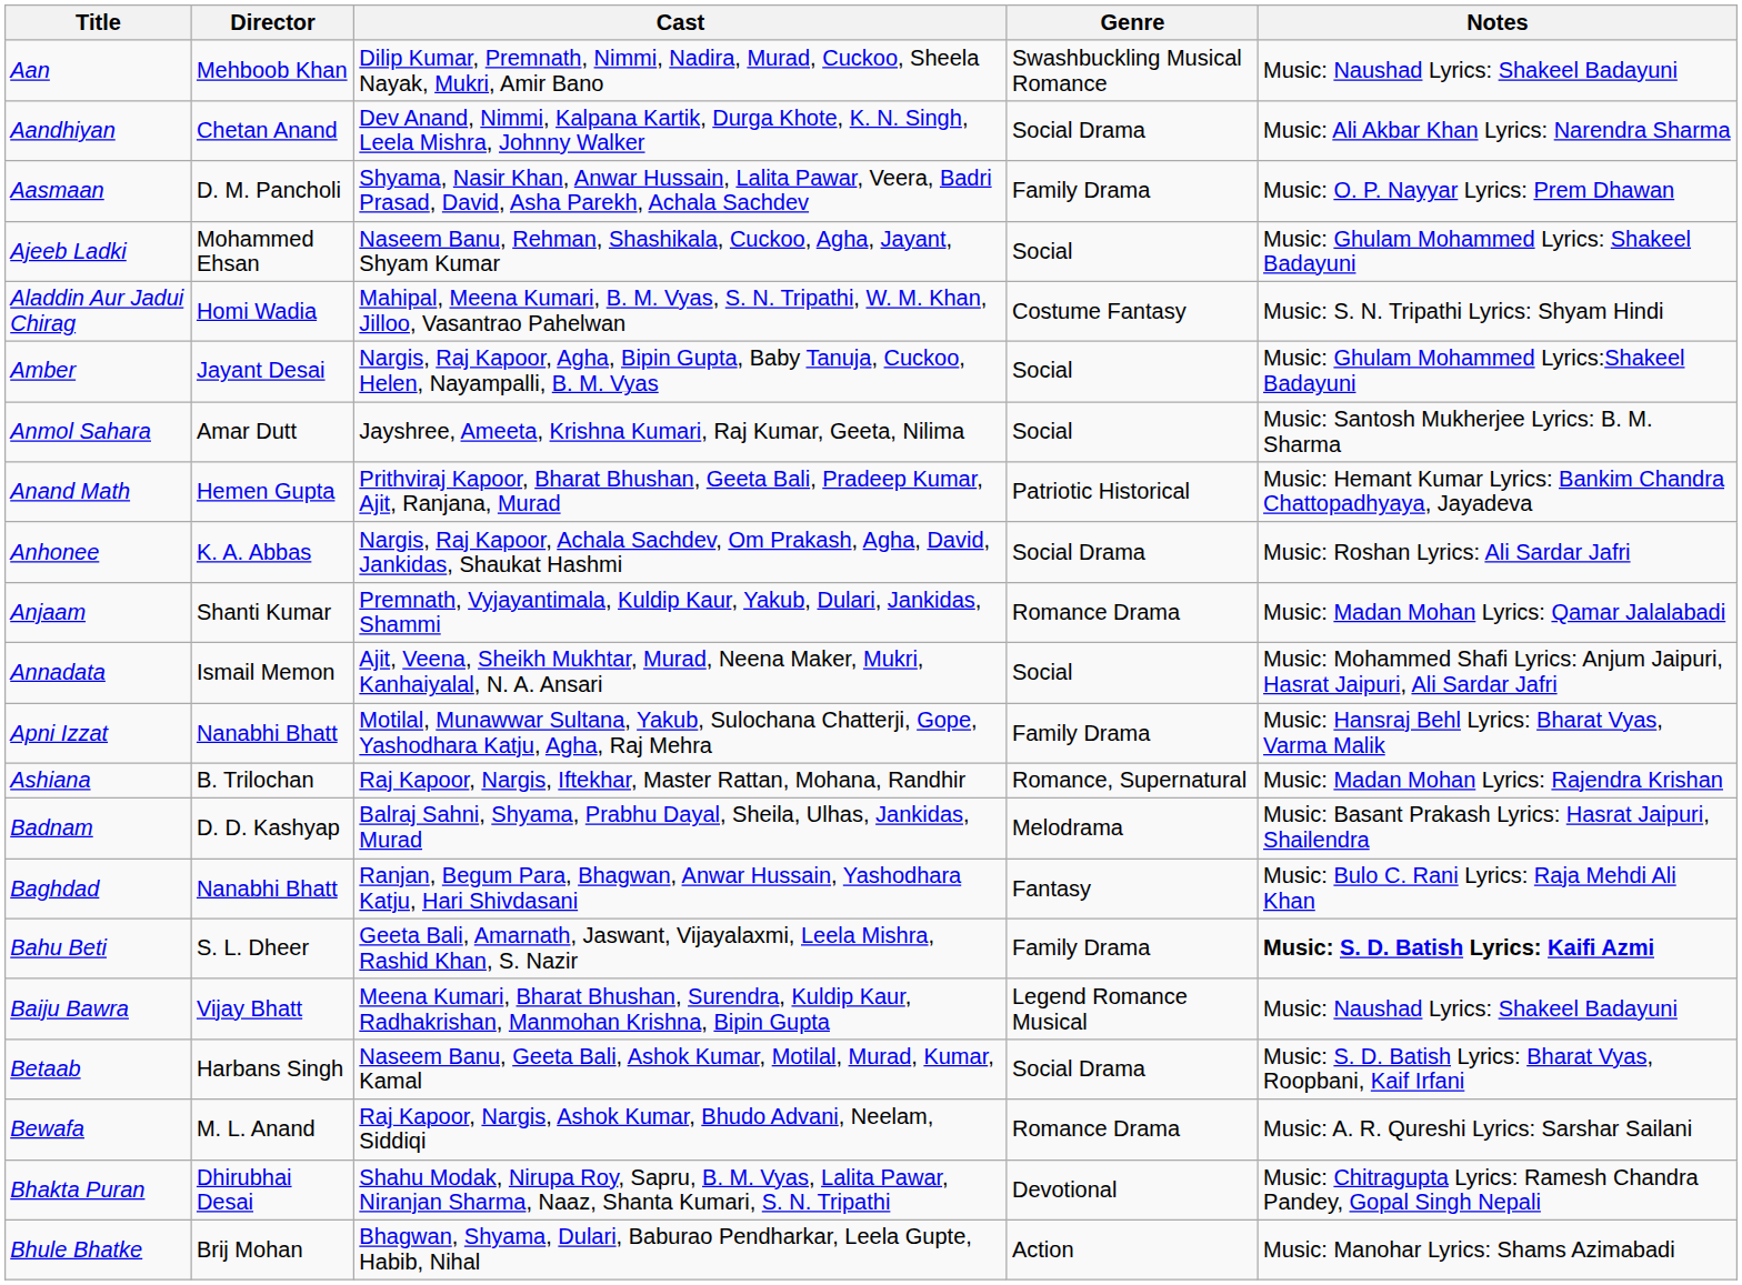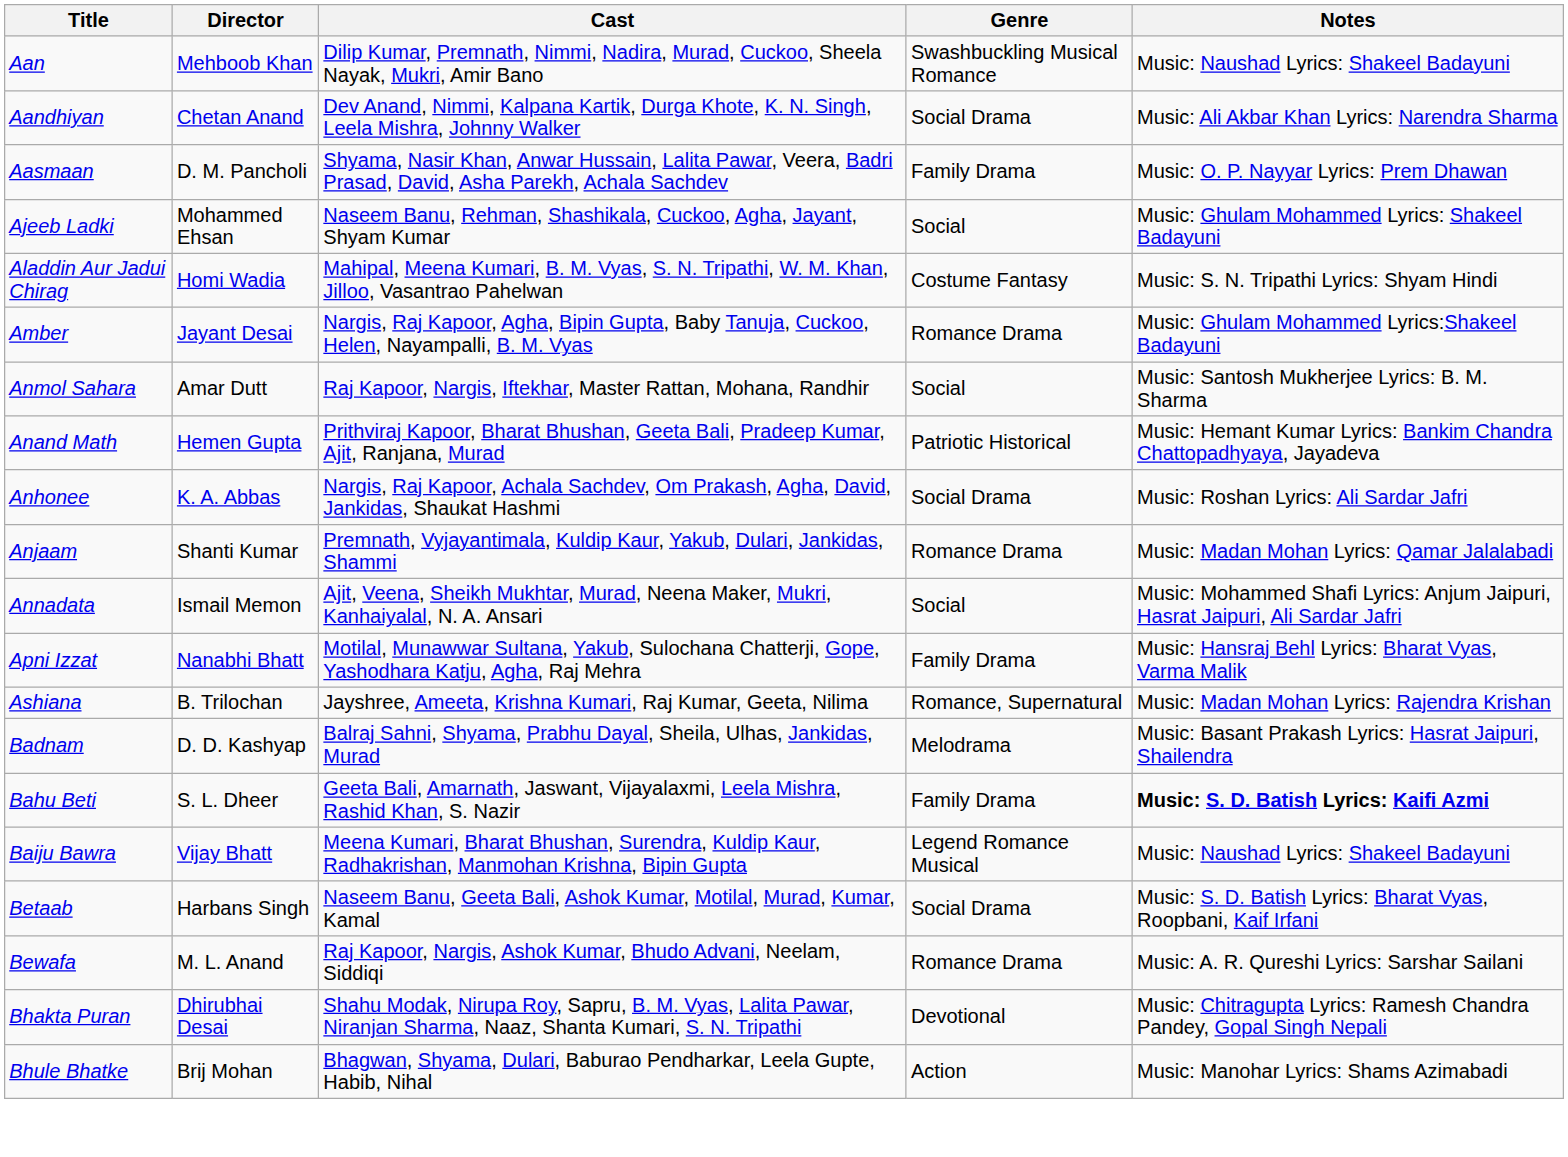 <table class="wikitable">
 <tr>
 <th>Title</th>
 <th>Director</th>
 <th>Cast</th>
 <th>Genre</th>
 <th>Notes</th>
 </tr>
 <tr>
 <td><em><a href='#'>Aan</a></em></td>
 <td><a href='#'>Mehboob Khan</a></td>
 <td><a href='#'>Dilip Kumar</a>, <a href='#'>Premnath</a>, <a href='#'>Nimmi</a>, <a href='#'>Nadira</a>, <a href='#'>Murad</a>, <a href='#'>Cuckoo</a>, Sheela Nayak, <a href='#'>Mukri</a>, Amir Bano</td>
 <td>Swashbuckling Musical Romance</td>
 <td>Music: <a href='#'>Naushad</a> Lyrics: <a href='#'>Shakeel Badayuni</a></td>
 </tr>
 <tr>
 <td><em><a href='#'>Aandhiyan</a></em></td>
 <td><a href='#'>Chetan Anand</a></td>
 <td><a href='#'>Dev Anand</a>, <a href='#'>Nimmi</a>, <a href='#'>Kalpana Kartik</a>, <a href='#'>Durga Khote</a>, <a href='#'>K. N. Singh</a>, <a href='#'>Leela Mishra</a>, <a href='#'>Johnny Walker</a></td>
 <td>Social Drama</td>
 <td>Music: <a href='#'>Ali Akbar Khan</a> Lyrics: <a href='#'>Narendra Sharma</a></td>
 </tr>
 <tr>
 <td><em><a href='#'>Aasmaan</a></em></td>
 <td>D. M. Pancholi</td>
 <td><a href='#'>Shyama</a>, <a href='#'>Nasir Khan</a>, <a href='#'>Anwar Hussain</a>, <a href='#'>Lalita Pawar</a>, Veera, <a href='#'>Badri Prasad</a>, <a href='#'>David</a>, <a href='#'>Asha Parekh</a>, <a href='#'>Achala Sachdev</a></td>
 <td>Family Drama</td>
 <td>Music: <a href='#'>O. P. Nayyar</a> Lyrics: <a href='#'>Prem Dhawan</a></td>
 </tr>
 <tr>
 <td><em><a href='#'>Ajeeb Ladki</a></em></td>
 <td>Mohammed Ehsan</td>
 <td><a href='#'>Naseem Banu</a>, <a href='#'>Rehman</a>, <a href='#'>Shashikala</a>, <a href='#'>Cuckoo</a>, <a href='#'>Agha</a>, <a href='#'>Jayant</a>, Shyam Kumar</td>
 <td>Social</td>
 <td>Music: <a href='#'>Ghulam Mohammed</a> Lyrics: <a href='#'>Shakeel Badayuni</a></td>
 </tr>
 <tr>
 <td><em><a href='#'>Aladdin Aur Jadui Chirag</a></em></td>
 <td><a href='#'>Homi Wadia</a></td>
 <td><a href='#'>Mahipal</a>, <a href='#'>Meena Kumari</a>, <a href='#'>B. M. Vyas</a>, <a href='#'>S. N. Tripathi</a>, <a href='#'>W. M. Khan</a>, <a href='#'>Jilloo</a>, Vasantrao Pahelwan</td>
 <td>Costume Fantasy</td>
 <td>Music: S. N. Tripathi Lyrics: Shyam Hindi</td>
 </tr>
 <tr>
 <td><em><a href='#'>Amber</a></em></td>
 <td><a href='#'>Jayant Desai</a></td>
 <td><a href='#'>Nargis</a>, <a href='#'>Raj Kapoor</a>, <a href='#'>Agha</a>, <a href='#'>Bipin Gupta</a>, Baby <a href='#'>Tanuja</a>, <a href='#'>Cuckoo</a>, <a href='#'>Helen</a>, Nayampalli, <a href='#'>B. M. Vyas</a></td>
-<td>Social</td>
+<td>Romance Drama</td>
 <td>Music: <a href='#'>Ghulam Mohammed</a> Lyrics:<a href='#'>Shakeel Badayuni</a></td>
 </tr>
 <tr>
 <td><em><a href='#'>Anmol Sahara</a></em></td>
 <td>Amar Dutt</td>
-<td>Jayshree, <a href='#'>Ameeta</a>, <a href='#'>Krishna Kumari</a>, Raj Kumar, Geeta, Nilima</td>
+<td><a href='#'>Raj Kapoor</a>, <a href='#'>Nargis</a>, <a href='#'>Iftekhar</a>, Master Rattan, Mohana, Randhir</td>
 <td>Social</td>
 <td>Music: Santosh Mukherjee Lyrics: B. M. Sharma</td>
 </tr>
 <tr>
 <td><em><a href='#'>Anand Math</a></em></td>
 <td><a href='#'>Hemen Gupta</a></td>
 <td><a href='#'>Prithviraj Kapoor</a>, <a href='#'>Bharat Bhushan</a>, <a href='#'>Geeta Bali</a>, <a href='#'>Pradeep Kumar</a>, <a href='#'>Ajit</a>, Ranjana, <a href='#'>Murad</a></td>
 <td>Patriotic Historical</td>
 <td>Music: Hemant Kumar Lyrics: <a href='#'>Bankim Chandra Chattopadhyaya</a>, Jayadeva</td>
 </tr>
 <tr>
 <td><em><a href='#'>Anhonee</a></em></td>
 <td><a href='#'>K. A. Abbas</a></td>
 <td><a href='#'>Nargis</a>, <a href='#'>Raj Kapoor</a>, <a href='#'>Achala Sachdev</a>, <a href='#'>Om Prakash</a>, <a href='#'>Agha</a>, <a href='#'>David</a>, <a href='#'>Jankidas</a>, Shaukat Hashmi</td>
 <td>Social Drama</td>
 <td>Music: Roshan Lyrics: <a href='#'>Ali Sardar Jafri</a></td>
 </tr>
 <tr>
 <td><em><a href='#'>Anjaam</a></em></td>
 <td>Shanti Kumar</td>
 <td><a href='#'>Premnath</a>, <a href='#'>Vyjayantimala</a>, <a href='#'>Kuldip Kaur</a>, <a href='#'>Yakub</a>, <a href='#'>Dulari</a>, <a href='#'>Jankidas</a>, <a href='#'>Shammi</a></td>
 <td>Romance Drama</td>
 <td>Music: <a href='#'>Madan Mohan</a> Lyrics: <a href='#'>Qamar Jalalabadi</a></td>
 </tr>
 <tr>
 <td><em><a href='#'>Annadata</a></em></td>
 <td>Ismail Memon</td>
 <td><a href='#'>Ajit</a>, <a href='#'>Veena</a>, <a href='#'>Sheikh Mukhtar</a>, <a href='#'>Murad</a>, Neena Maker, <a href='#'>Mukri</a>, <a href='#'>Kanhaiyalal</a>, N. A. Ansari</td>
 <td>Social</td>
 <td>Music: Mohammed Shafi Lyrics: Anjum Jaipuri, <a href='#'>Hasrat Jaipuri</a>, <a href='#'>Ali Sardar Jafri</a></td>
 </tr>
 <tr>
 <td><em><a href='#'>Apni Izzat</a></em></td>
 <td><a href='#'>Nanabhi Bhatt</a></td>
 <td><a href='#'>Motilal</a>, <a href='#'>Munawwar Sultana</a>, <a href='#'>Yakub</a>, Sulochana Chatterji, <a href='#'>Gope</a>, <a href='#'>Yashodhara Katju</a>, <a href='#'>Agha</a>, Raj Mehra</td>
 <td>Family Drama</td>
 <td>Music: <a href='#'>Hansraj Behl</a> Lyrics: <a href='#'>Bharat Vyas</a>, <a href='#'>Varma Malik</a></td>
 </tr>
 <tr>
 <td><em><a href='#'>Ashiana</a></em></td>
 <td>B. Trilochan</td>
-<td><a href='#'>Raj Kapoor</a>, <a href='#'>Nargis</a>, <a href='#'>Iftekhar</a>, Master Rattan, Mohana, Randhir</td>
+<td>Jayshree, <a href='#'>Ameeta</a>, <a href='#'>Krishna Kumari</a>, Raj Kumar, Geeta, Nilima</td>
 <td>Romance, Supernatural</td>
 <td>Music: <a href='#'>Madan Mohan</a> Lyrics: <a href='#'>Rajendra Krishan</a></td>
 </tr>
 <tr>
 <td><em><a href='#'>Badnam</a></em></td>
 <td>D. D. Kashyap</td>
 <td><a href='#'>Balraj Sahni</a>, <a href='#'>Shyama</a>, <a href='#'>Prabhu Dayal</a>, Sheila, Ulhas, <a href='#'>Jankidas</a>, <a href='#'>Murad</a></td>
 <td>Melodrama</td>
 <td>Music: Basant Prakash Lyrics: <a href='#'>Hasrat Jaipuri</a>, <a href='#'>Shailendra</a></td>
-</tr>
-<tr>
-<td><em><a href='#'>Baghdad</a></em></td>
-<td><a href='#'>Nanabhi Bhatt</a></td>
-<td><a href='#'>Ranjan</a>, <a href='#'>Begum Para</a>, <a href='#'>Bhagwan</a>,  <a href='#'>Anwar Hussain</a>, <a href='#'>Yashodhara Katju</a>, <a href='#'>Hari Shivdasani</a></td>
-<td>Fantasy</td>
-<td>Music: <a href='#'>Bulo C. Rani</a> Lyrics: <a href='#'>Raja Mehdi Ali Khan</a></td>
 </tr>
 <tr>
 <td><em><a href='#'>Bahu Beti</a></em></td>
 <td>S. L. Dheer</td>
 <td><a href='#'>Geeta Bali</a>, <a href='#'>Amarnath</a>, Jaswant, Vijayalaxmi, <a href='#'>Leela Mishra</a>, <a href='#'>Rashid Khan</a>, S. Nazir</td>
 <td>Family Drama</td>
 <td><strong>Music: <a href='#'>S. D. Batish</a> Lyrics: <a href='#'>Kaifi Azmi</a></strong></td>
 </tr>
 <tr>
 <td><em><a href='#'>Baiju Bawra</a></em></td>
 <td><a href='#'>Vijay Bhatt</a></td>
 <td><a href='#'>Meena Kumari</a>, <a href='#'>Bharat Bhushan</a>, <a href='#'>Surendra</a>, <a href='#'>Kuldip Kaur</a>, <a href='#'>Radhakrishan</a>, <a href='#'>Manmohan Krishna</a>, <a href='#'>Bipin Gupta</a></td>
 <td>Legend Romance Musical</td>
 <td>Music: <a href='#'>Naushad</a> Lyrics: <a href='#'>Shakeel Badayuni</a></td>
 </tr>
 <tr>
 <td><em><a href='#'>Betaab</a></em></td>
 <td>Harbans Singh</td>
 <td><a href='#'>Naseem Banu</a>, <a href='#'>Geeta Bali</a>, <a href='#'>Ashok Kumar</a>, <a href='#'>Motilal</a>, <a href='#'>Murad</a>, <a href='#'>Kumar</a>, Kamal</td>
 <td>Social Drama</td>
 <td>Music: <a href='#'>S. D. Batish</a> Lyrics: <a href='#'>Bharat Vyas</a>, Roopbani, <a href='#'>Kaif Irfani</a></td>
 </tr>
 <tr>
 <td><em><a href='#'>Bewafa</a></em></td>
 <td>M. L. Anand</td>
 <td><a href='#'>Raj Kapoor</a>, <a href='#'>Nargis</a>, <a href='#'>Ashok Kumar</a>, <a href='#'>Bhudo Advani</a>, Neelam, Siddiqi</td>
 <td>Romance Drama</td>
 <td>Music: A. R. Qureshi Lyrics: Sarshar Sailani</td>
 </tr>
 <tr>
 <td><em><a href='#'>Bhakta Puran</a></em></td>
 <td><a href='#'>Dhirubhai Desai</a></td>
 <td><a href='#'>Shahu Modak</a>, <a href='#'>Nirupa Roy</a>, Sapru, <a href='#'>B. M. Vyas</a>, <a href='#'>Lalita Pawar</a>, <a href='#'>Niranjan Sharma</a>, Naaz, Shanta Kumari, <a href='#'>S. N. Tripathi</a></td>
 <td>Devotional</td>
 <td>Music: <a href='#'>Chitragupta</a> Lyrics: Ramesh Chandra Pandey, <a href='#'>Gopal Singh Nepali</a></td>
 </tr>
 <tr>
 <td><em><a href='#'>Bhule Bhatke</a></em></td>
 <td>Brij Mohan</td>
 <td><a href='#'>Bhagwan</a>, <a href='#'>Shyama</a>, <a href='#'>Dulari</a>, Baburao Pendharkar, Leela Gupte, Habib, Nihal</td>
 <td>Action</td>
 <td>Music: Manohar Lyrics: Shams Azimabadi</td>
 </tr>
 </table>
